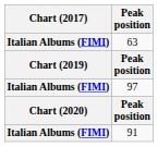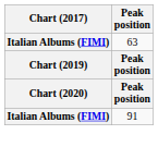 <table class="wikitable sortable plainrowheaders">
 <tr>
 <th scope="col">Chart (2017)</th>
 <th scope="col">Peak<br>position</th>
 </tr>
 <tr>
 <th scope="row">Italian Albums (<a href='#'>FIMI</a>)</th>
 <td align="center">63</td>
 </tr>
 <tr>
 <th scope="col">Chart (2019)</th>
 <th scope="col">Peak<br>position</th>
 </tr>
 <tr>
-<th scope="row">Italian Albums (<a href='#'>FIMI</a>)</th>
-<td align="center">97</td>
-</tr>
-<tr>
 <th scope="col">Chart (2020)</th>
 <th scope="col">Peak<br>position</th>
 </tr>
 <tr>
 <th scope="row">Italian Albums (<a href='#'>FIMI</a>)</th>
 <td align="center">91</td>
 </tr>
 </table>
